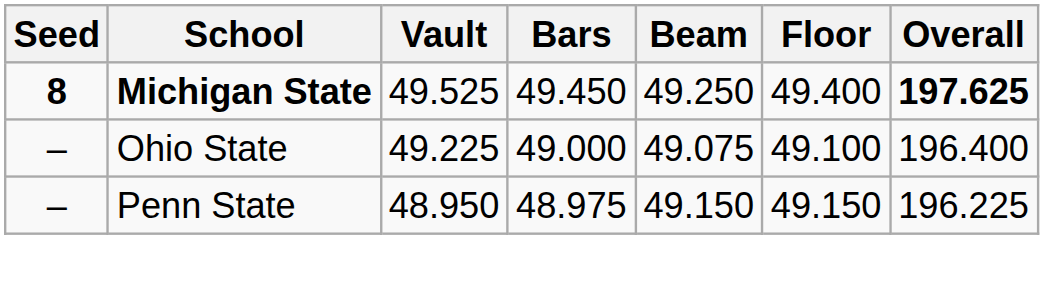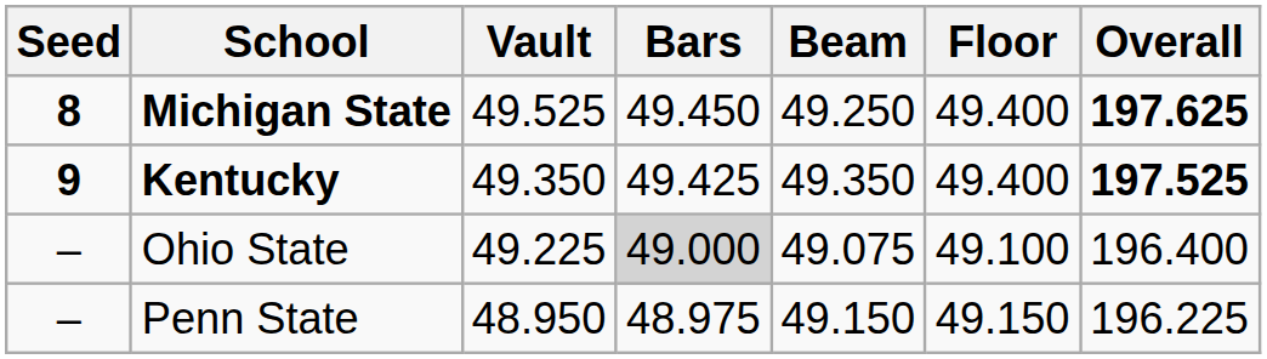 <table class="wikitable" style="white-space:nowrap; font-size:95%; text-align:center">
 <tr>
 <th>Seed</th>
 <th>School</th>
 <th>Vault</th>
 <th>Bars</th>
 <th>Beam</th>
 <th>Floor</th>
 <th>Overall</th>
 </tr>
 <tr>
 <td><strong>8</strong></td>
 <td align=left><strong>Michigan State</strong></td>
 <td>49.525</td>
 <td>49.450</td>
 <td>49.250</td>
 <td>49.400</td>
 <td><strong>197.625</strong></td>
 </tr>
 <tr>
+<td><strong>9</strong></td>
+<td align=left><strong>Kentucky</strong></td>
+<td>49.350</td>
+<td>49.425</td>
+<td>49.350</td>
+<td>49.400</td>
+<td><strong>197.525</strong></td>
+</tr>
+<tr>
 <td>–</td>
 <td align=left>Ohio State</td>
 <td>49.225</td>
-<td>49.000</td>
+<td style="background: lightgrey;">49.000</td>
 <td>49.075</td>
 <td>49.100</td>
 <td>196.400</td>
 </tr>
 <tr>
 <td>–</td>
 <td align=left>Penn State</td>
 <td>48.950</td>
 <td>48.975</td>
 <td>49.150</td>
 <td>49.150</td>
 <td>196.225</td>
 </tr>
 </table>
